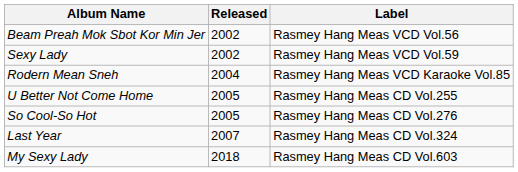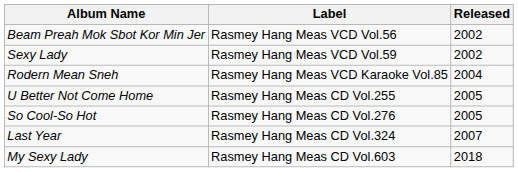 <table class="wikitable sortable">
 <tr>
 <th>Album Name</th>
+<th>Label</th>
 <th>Released</th>
-<th>Label</th>
 </tr>
 <tr>
 <td><em>Beam Preah Mok Sbot Kor Min Jer</em></td>
+<td>Rasmey Hang Meas VCD Vol.56</td>
 <td>2002</td>
-<td>Rasmey Hang Meas VCD Vol.56</td>
 </tr>
 <tr>
 <td><em>Sexy Lady</em></td>
+<td>Rasmey Hang Meas  VCD Vol.59</td>
 <td>2002</td>
-<td>Rasmey Hang Meas  VCD Vol.59</td>
 </tr>
 <tr>
 <td><em>Rodern Mean Sneh</em></td>
+<td>Rasmey Hang Meas VCD Karaoke Vol.85</td>
 <td>2004</td>
-<td>Rasmey Hang Meas VCD Karaoke Vol.85</td>
 </tr>
 <tr>
 <td><em>U Better Not Come Home</em></td>
+<td>Rasmey Hang Meas CD Vol.255</td>
 <td>2005</td>
-<td>Rasmey Hang Meas CD Vol.255</td>
 </tr>
 <tr>
 <td><em>So Cool-So Hot</em></td>
+<td>Rasmey Hang Meas  CD Vol.276</td>
 <td>2005</td>
-<td>Rasmey Hang Meas  CD Vol.276</td>
 </tr>
 <tr>
 <td><em>Last Year</em></td>
+<td>Rasmey Hang Meas  CD Vol.324</td>
 <td>2007</td>
-<td>Rasmey Hang Meas  CD Vol.324</td>
 </tr>
 <tr>
 <td><em>My Sexy Lady</em></td>
+<td>Rasmey Hang Meas CD Vol.603</td>
 <td>2018</td>
-<td>Rasmey Hang Meas CD Vol.603</td>
 </tr>
 </table>
